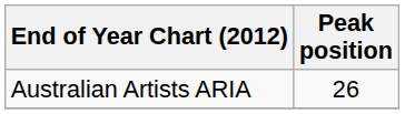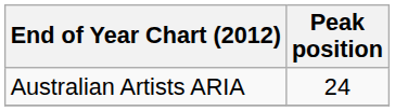 <table class="wikitable">
 <tr>
 <th align="left">End of Year Chart (2012)</th>
 <th align="center">Peak<br>position</th>
 </tr>
 <tr>
 <td align="left">Australian Artists ARIA</td>
-<td align="center">26</td>
+<td align="center">24</td>
 </tr>
 <tr>
 </tr>
 </table>
